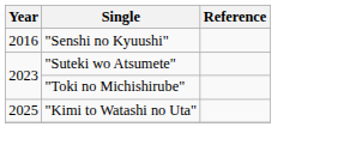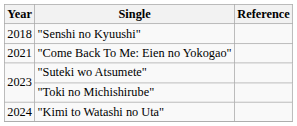 <table class="wikitable plainrowheaders" style="text-align:center;">
 <tr>
 <th scope="col">Year</th>
 <th scope="col">Single</th>
 <th scope="col">Reference</th>
 </tr>
 <tr>
-<td rowspan="1">2016</td>
+<td rowspan="1">2018</td>
 <td style="text-align:left;">"Senshi no Kyuushi"<br></td>
+<td></td>
+</tr>
+<tr>
+<td rowspan="1">2021</td>
+<td style="text-align:left;">"Come Back To Me: Eien no Yokogao"<br></td>
 <td></td>
 </tr>
 <tr>
 <td rowspan="2">2023</td>
 <td style="text-align:left;">"Suteki wo Atsumete"<br></td>
 <td></td>
 </tr>
 <tr>
 <td style="text-align:left;">"Toki no Michishirube"<br></td>
 <td></td>
 </tr>
 <tr>
-<td>2025</td>
+<td>2024</td>
 <td style="text-align:left;">"Kimi to Watashi no Uta"<br></td>
 <td></td>
 </tr>
 <tr>
 </tr>
 </table>
